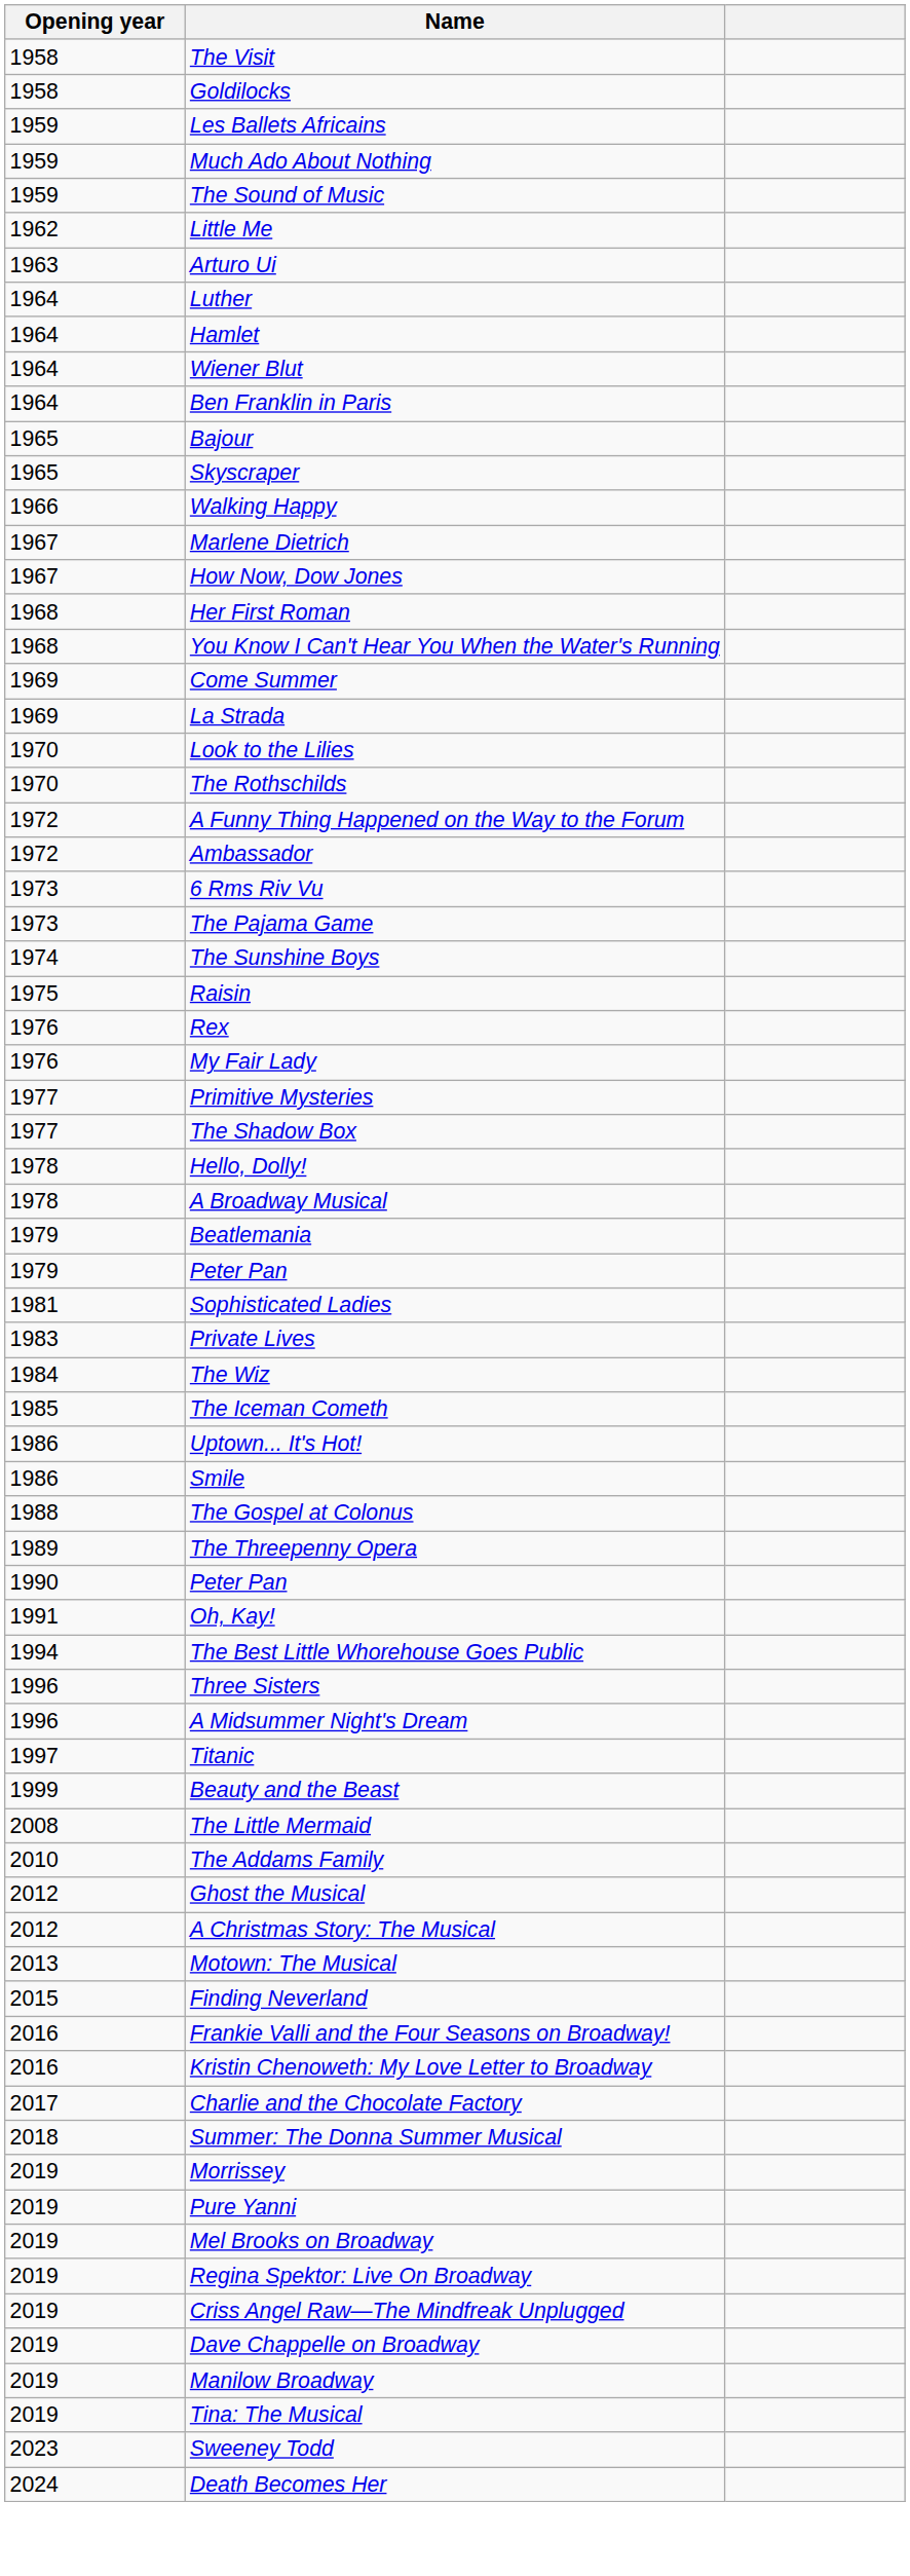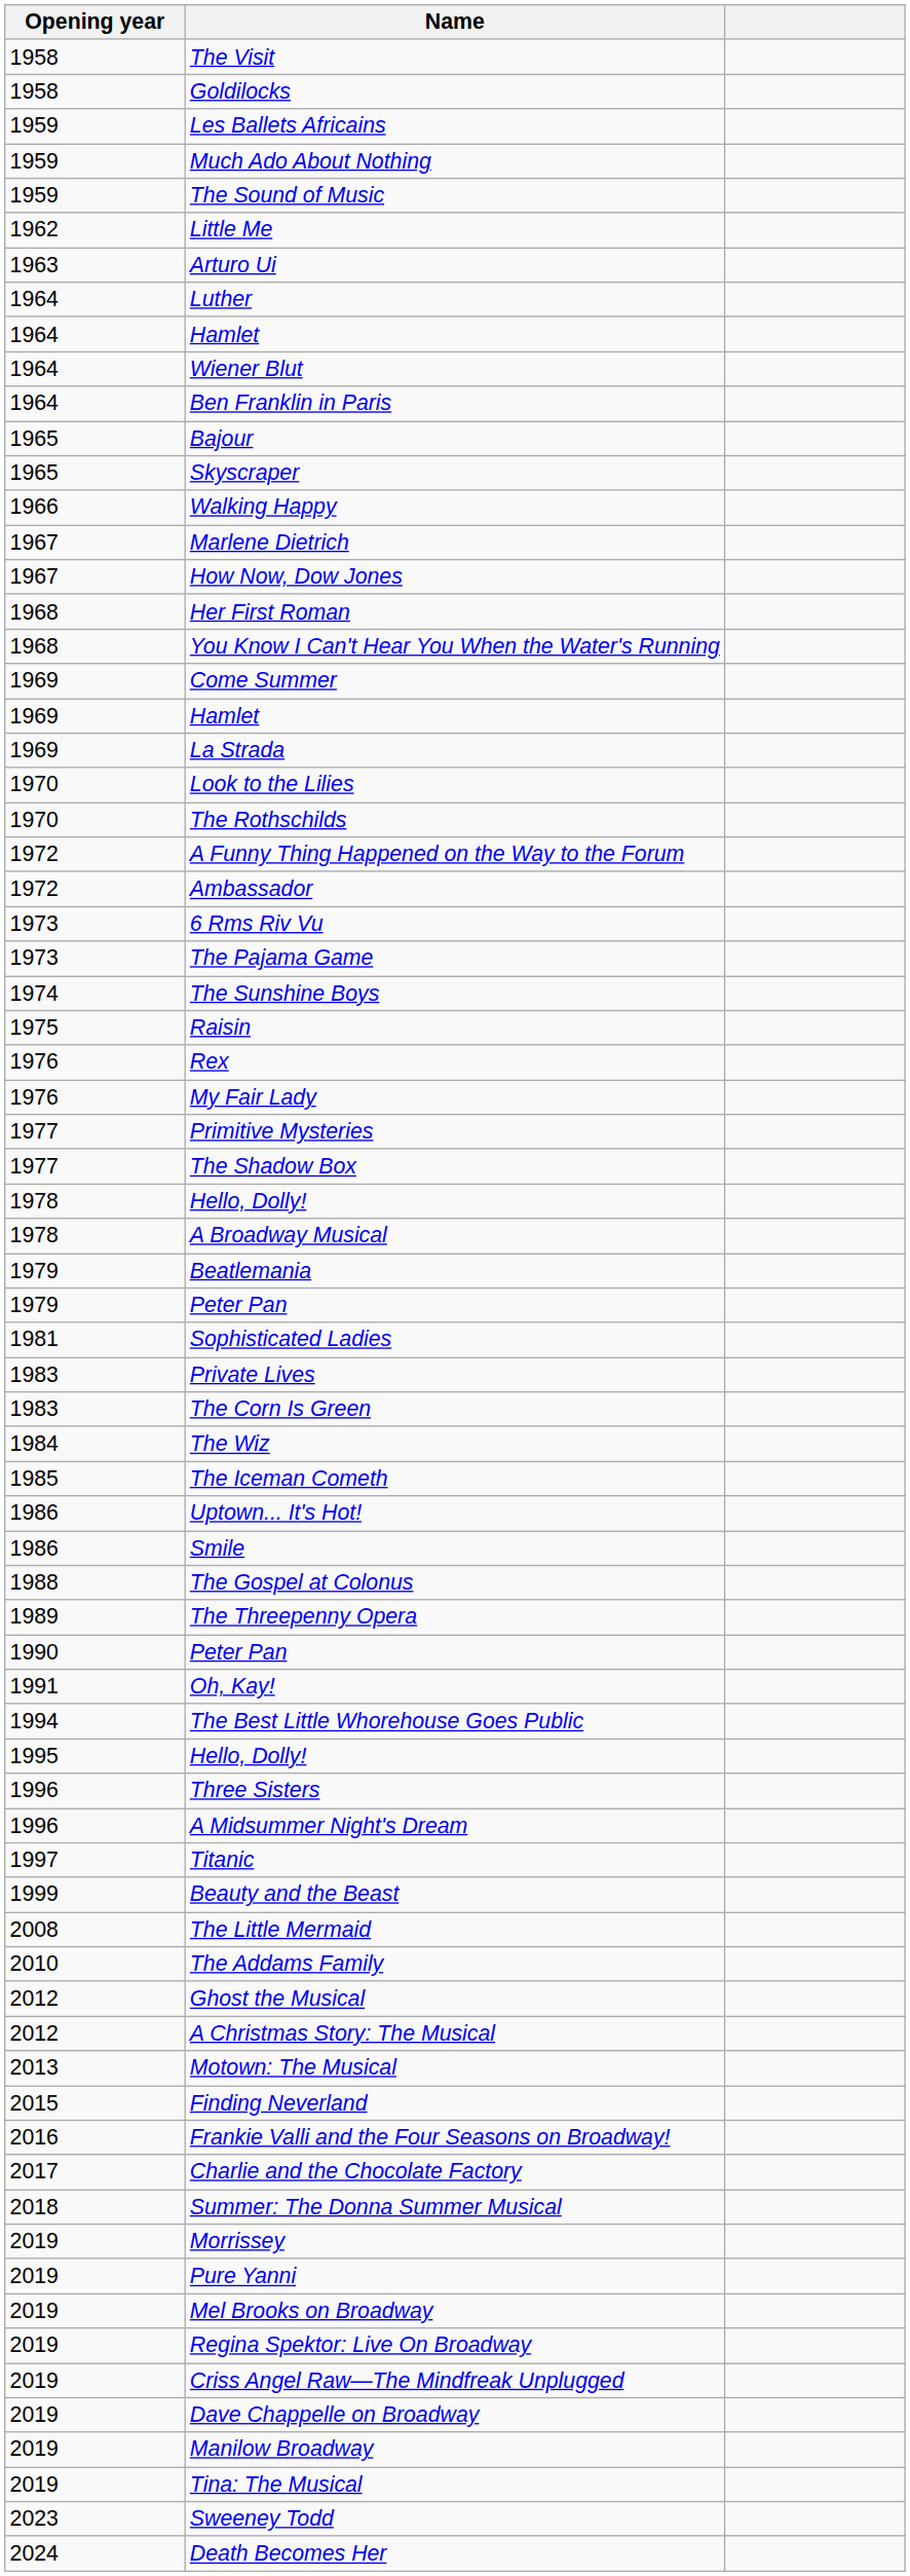 <table class="wikitable sortable collapsible">
 <tr>
 <th width=20% scope="col">Opening year</th>
 <th width=60% scope="col">Name</th>
 <th width=20% scope="col" class="unsortable"></th>
 </tr>
 <tr>
 <td>1958</td>
 <td><em><a href='#'>The Visit</a></em></td>
 <td></td>
 </tr>
 <tr>
 <td>1958</td>
 <td><em><a href='#'>Goldilocks</a></em></td>
 <td></td>
 </tr>
 <tr>
 <td>1959</td>
 <td><em><a href='#'>Les Ballets Africains</a></em></td>
 <td></td>
 </tr>
 <tr>
 <td>1959</td>
 <td><em><a href='#'>Much Ado About Nothing</a></em></td>
 <td></td>
 </tr>
 <tr>
 <td>1959</td>
 <td><em><a href='#'>The Sound of Music</a></em></td>
 <td></td>
 </tr>
 <tr>
 <td>1962</td>
 <td><em><a href='#'>Little Me</a></em></td>
 <td></td>
 </tr>
 <tr>
 <td>1963</td>
 <td><em><a href='#'>Arturo Ui</a></em></td>
 <td></td>
 </tr>
 <tr>
 <td>1964</td>
 <td><em><a href='#'>Luther</a></em></td>
 <td></td>
 </tr>
 <tr>
 <td>1964</td>
 <td><em><a href='#'>Hamlet</a></em></td>
 <td></td>
 </tr>
 <tr>
 <td>1964</td>
 <td><em><a href='#'>Wiener Blut</a></em></td>
 <td></td>
 </tr>
 <tr>
 <td>1964</td>
 <td><em><a href='#'>Ben Franklin in Paris</a></em></td>
 <td></td>
 </tr>
 <tr>
 <td>1965</td>
 <td><em><a href='#'>Bajour</a></em></td>
 <td></td>
 </tr>
 <tr>
 <td>1965</td>
 <td><em><a href='#'>Skyscraper</a></em></td>
 <td></td>
 </tr>
 <tr>
 <td>1966</td>
 <td><em><a href='#'>Walking Happy</a></em></td>
 <td></td>
 </tr>
 <tr>
 <td>1967</td>
 <td><em><a href='#'>Marlene Dietrich</a></em></td>
 <td></td>
 </tr>
 <tr>
 <td>1967</td>
 <td><em><a href='#'>How Now, Dow Jones</a></em></td>
 <td></td>
 </tr>
 <tr>
 <td>1968</td>
 <td><em><a href='#'>Her First Roman</a></em></td>
 <td></td>
 </tr>
 <tr>
 <td>1968</td>
 <td><em><a href='#'>You Know I Can't Hear You When the Water's Running</a></em></td>
 <td></td>
 </tr>
 <tr>
 <td>1969</td>
 <td><em><a href='#'>Come Summer</a></em></td>
 <td></td>
 </tr>
 <tr>
 <td>1969</td>
+<td><em><a href='#'>Hamlet</a></em></td>
+<td></td>
+</tr>
+<tr>
+<td>1969</td>
 <td><em><a href='#'>La Strada</a></em></td>
 <td></td>
 </tr>
 <tr>
 <td>1970</td>
 <td><em><a href='#'>Look to the Lilies</a></em></td>
 <td></td>
 </tr>
 <tr>
 <td>1970</td>
 <td><em><a href='#'>The Rothschilds</a></em></td>
 <td></td>
 </tr>
 <tr>
 <td>1972</td>
 <td><em><a href='#'>A Funny Thing Happened on the Way to the Forum</a></em></td>
 <td></td>
 </tr>
 <tr>
 <td>1972</td>
 <td><em><a href='#'>Ambassador</a></em></td>
 <td></td>
 </tr>
 <tr>
 <td>1973</td>
 <td><em><a href='#'>6 Rms Riv Vu</a></em></td>
 <td></td>
 </tr>
 <tr>
 <td>1973</td>
 <td><em><a href='#'>The Pajama Game</a></em></td>
 <td></td>
 </tr>
 <tr>
 <td>1974</td>
 <td><em><a href='#'>The Sunshine Boys</a></em></td>
 <td></td>
 </tr>
 <tr>
 <td>1975</td>
 <td><em><a href='#'>Raisin</a></em></td>
 <td></td>
 </tr>
 <tr>
 <td>1976</td>
 <td><em><a href='#'>Rex</a></em></td>
 <td></td>
 </tr>
 <tr>
 <td>1976</td>
 <td><em><a href='#'>My Fair Lady</a></em></td>
 <td></td>
 </tr>
 <tr>
 <td>1977</td>
 <td><em><a href='#'>Primitive Mysteries</a></em></td>
 <td></td>
 </tr>
 <tr>
 <td>1977</td>
 <td><em><a href='#'>The Shadow Box</a></em></td>
 <td></td>
 </tr>
 <tr>
 <td>1978</td>
 <td><em><a href='#'>Hello, Dolly!</a></em></td>
 <td></td>
 </tr>
 <tr>
 <td>1978</td>
 <td><em><a href='#'>A Broadway Musical</a></em></td>
 <td></td>
 </tr>
 <tr>
 <td>1979</td>
 <td><em><a href='#'>Beatlemania</a></em></td>
 <td></td>
 </tr>
 <tr>
 <td>1979</td>
 <td><em><a href='#'>Peter Pan</a></em></td>
 <td></td>
 </tr>
 <tr>
 <td>1981</td>
 <td><em><a href='#'>Sophisticated Ladies</a></em></td>
 <td></td>
 </tr>
 <tr>
 <td>1983</td>
 <td><em><a href='#'>Private Lives</a></em></td>
 <td></td>
 </tr>
 <tr>
+<td>1983</td>
+<td><em><a href='#'>The Corn Is Green</a></em></td>
+<td></td>
+</tr>
+<tr>
 <td>1984</td>
 <td><em><a href='#'>The Wiz</a></em></td>
 <td></td>
 </tr>
 <tr>
 <td>1985</td>
 <td><em><a href='#'>The Iceman Cometh</a></em></td>
 <td></td>
 </tr>
 <tr>
 <td>1986</td>
 <td><em><a href='#'>Uptown... It's Hot!</a></em></td>
 <td></td>
 </tr>
 <tr>
 <td>1986</td>
 <td><em><a href='#'>Smile</a></em></td>
 <td></td>
 </tr>
 <tr>
 <td>1988</td>
 <td><em><a href='#'>The Gospel at Colonus</a></em></td>
 <td></td>
 </tr>
 <tr>
 <td>1989</td>
 <td><em><a href='#'>The Threepenny Opera</a></em></td>
 <td></td>
 </tr>
 <tr>
 <td>1990</td>
 <td><em><a href='#'>Peter Pan</a></em></td>
 <td></td>
 </tr>
 <tr>
 <td>1991</td>
 <td><em><a href='#'>Oh, Kay!</a></em></td>
 <td></td>
 </tr>
 <tr>
 <td>1994</td>
 <td><em><a href='#'>The Best Little Whorehouse Goes Public</a></em></td>
+<td></td>
+</tr>
+<tr>
+<td>1995</td>
+<td><em><a href='#'>Hello, Dolly!</a></em></td>
 <td></td>
 </tr>
 <tr>
 <td>1996</td>
 <td><em><a href='#'>Three Sisters</a></em></td>
 <td></td>
 </tr>
 <tr>
 <td>1996</td>
 <td><em><a href='#'>A Midsummer Night's Dream</a></em></td>
 <td></td>
 </tr>
 <tr>
 <td>1997</td>
 <td><em><a href='#'>Titanic</a></em></td>
 <td></td>
 </tr>
 <tr>
 <td>1999</td>
 <td><em><a href='#'>Beauty and the Beast</a></em></td>
 <td></td>
 </tr>
 <tr>
 <td>2008</td>
 <td><em><a href='#'>The Little Mermaid</a></em></td>
 <td></td>
 </tr>
 <tr>
 <td>2010</td>
 <td><em><a href='#'>The Addams Family</a></em></td>
 <td></td>
 </tr>
 <tr>
 <td>2012</td>
 <td><em><a href='#'>Ghost the Musical</a></em></td>
 <td></td>
 </tr>
 <tr>
 <td>2012</td>
 <td><em><a href='#'>A Christmas Story: The Musical</a></em></td>
 <td></td>
 </tr>
 <tr>
 <td>2013</td>
 <td><em><a href='#'>Motown: The Musical</a></em></td>
 <td></td>
 </tr>
 <tr>
 <td>2015</td>
 <td><em><a href='#'>Finding Neverland</a></em></td>
 <td></td>
 </tr>
 <tr>
 <td>2016</td>
 <td><em><a href='#'>Frankie Valli and the Four Seasons on Broadway!</a></em></td>
-<td></td>
-</tr>
-<tr>
-<td>2016</td>
-<td><em><a href='#'>Kristin Chenoweth: My Love Letter to Broadway</a></em></td>
 <td></td>
 </tr>
 <tr>
 <td>2017</td>
 <td><em><a href='#'>Charlie and the Chocolate Factory</a></em></td>
 <td></td>
 </tr>
 <tr>
 <td>2018</td>
 <td><em><a href='#'>Summer: The Donna Summer Musical</a></em></td>
 <td></td>
 </tr>
 <tr>
 <td>2019</td>
 <td><em><a href='#'>Morrissey</a></em></td>
 <td></td>
 </tr>
 <tr>
 <td>2019</td>
 <td><em><a href='#'>Pure Yanni</a></em></td>
 <td></td>
 </tr>
 <tr>
 <td>2019</td>
 <td><em><a href='#'>Mel Brooks on Broadway</a></em></td>
 <td></td>
 </tr>
 <tr>
 <td>2019</td>
 <td><em><a href='#'>Regina Spektor: Live On Broadway</a></em></td>
 <td></td>
 </tr>
 <tr>
 <td>2019</td>
 <td><em><a href='#'>Criss Angel Raw—The Mindfreak Unplugged</a></em></td>
 <td></td>
 </tr>
 <tr>
 <td>2019</td>
 <td><em><a href='#'>Dave Chappelle on Broadway</a></em></td>
 <td></td>
 </tr>
 <tr>
 <td>2019</td>
 <td><em><a href='#'>Manilow Broadway</a></em></td>
 <td></td>
 </tr>
 <tr>
 <td>2019</td>
 <td><em><a href='#'>Tina: The Musical</a></em></td>
 <td></td>
 </tr>
 <tr>
 <td>2023</td>
 <td><em><a href='#'>Sweeney Todd</a></em></td>
 <td></td>
 </tr>
 <tr>
 <td>2024</td>
 <td><em><a href='#'>Death Becomes Her</a></em></td>
 <td></td>
 </tr>
 </table>
